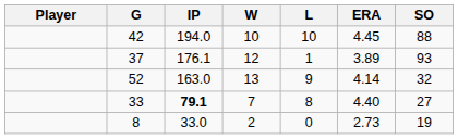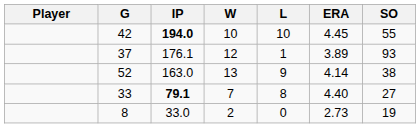 <table class="wikitable sortable">
 <tr>
 <th bgcolor="#DDDDFF" width="16%">Player</th>
 <th bgcolor="#DDDDFF" width="9%">G</th>
 <th bgcolor="#DDDDFF" width="9%">IP</th>
 <th bgcolor="#DDDDFF" width="9%">W</th>
 <th bgcolor="#DDDDFF" width="9%">L</th>
 <th bgcolor="#DDDDFF" width="9%">ERA</th>
 <th bgcolor="#DDDDFF" width="9%">SO</th>
 </tr>
 <tr align="center">
 <td></td>
 <td>42</td>
-<td>194.0</td>
+<td><strong>194.0</strong></td>
 <td>10</td>
 <td>10</td>
 <td>4.45</td>
-<td>88</td>
+<td>55</td>
 </tr>
 <tr align="center">
 <td></td>
 <td>37</td>
 <td>176.1</td>
 <td>12</td>
 <td>1</td>
 <td>3.89</td>
 <td>93</td>
 </tr>
 <tr align="center">
 <td></td>
 <td>52</td>
 <td>163.0</td>
 <td>13</td>
 <td>9</td>
 <td>4.14</td>
-<td>32</td>
+<td>38</td>
 </tr>
 <tr align="center">
 <td></td>
 <td>33</td>
 <td><strong>79.1</strong></td>
 <td>7</td>
 <td>8</td>
 <td>4.40</td>
 <td>27</td>
 </tr>
 <tr align="center">
 <td></td>
 <td>8</td>
 <td>33.0</td>
 <td>2</td>
 <td>0</td>
 <td>2.73</td>
 <td>19</td>
 </tr>
 </table>
